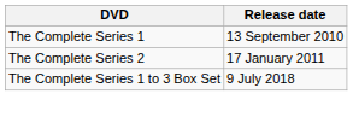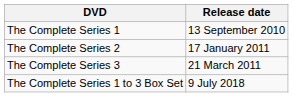 <table class="wikitable">
 <tr>
 <th>DVD</th>
 <th>Release date</th>
 </tr>
 <tr>
 <td>The Complete Series 1</td>
 <td>13 September 2010</td>
 </tr>
 <tr>
 <td>The Complete Series 2</td>
 <td>17 January 2011</td>
 </tr>
 <tr>
+<td>The Complete Series 3</td>
+<td>21 March 2011</td>
+</tr>
+<tr>
 <td>The Complete Series 1 to 3 Box Set</td>
 <td>9 July 2018</td>
 </tr>
 </table>
